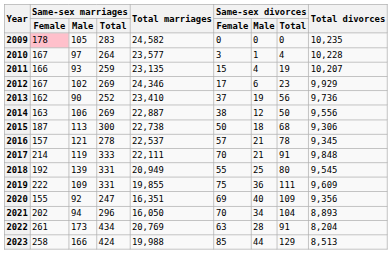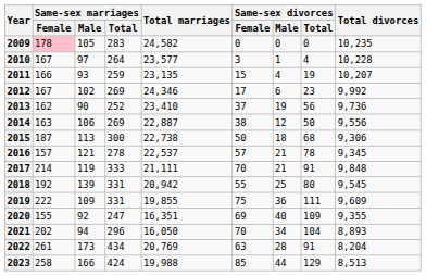 <table class="wikitable">
 <tr>
 <th rowspan=2>Year</th>
 <th colspan=3>Same-sex marriages</th>
 <th rowspan=2>Total marriages</th>
 <th colspan=3>Same-sex divorces</th>
 <th rowspan=2>Total divorces</th>
 </tr>
 <tr>
 <th>Female</th>
 <th>Male</th>
 <th>Total</th>
 <th>Female</th>
 <th>Male</th>
 <th>Total</th>
 </tr>
 <tr>
 <th>2009</th>
 <td style="background: pink;">178</td>
 <td>105</td>
 <td>283</td>
 <td>24,582</td>
 <td>0</td>
 <td>0</td>
 <td>0</td>
 <td>10,235</td>
 </tr>
 <tr>
 <th>2010</th>
 <td>167</td>
 <td>97</td>
 <td>264</td>
 <td>23,577</td>
 <td>3</td>
 <td>1</td>
 <td>4</td>
 <td>10,228</td>
 </tr>
 <tr>
 <th>2011</th>
 <td>166</td>
 <td>93</td>
 <td>259</td>
 <td>23,135</td>
 <td>15</td>
 <td>4</td>
 <td>19</td>
 <td>10,207</td>
 </tr>
 <tr>
 <th>2012</th>
 <td>167</td>
 <td>102</td>
 <td>269</td>
 <td>24,346</td>
 <td>17</td>
 <td>6</td>
 <td>23</td>
-<td>9,929</td>
+<td>9,992</td>
 </tr>
 <tr>
 <th>2013</th>
 <td>162</td>
 <td>90</td>
 <td>252</td>
 <td>23,410</td>
 <td>37</td>
 <td>19</td>
 <td>56</td>
 <td>9,736</td>
 </tr>
 <tr>
 <th>2014</th>
 <td>163</td>
 <td>106</td>
 <td>269</td>
 <td>22,887</td>
 <td>38</td>
 <td>12</td>
 <td>50</td>
 <td>9,556</td>
 </tr>
 <tr>
 <th>2015</th>
 <td>187</td>
 <td>113</td>
 <td>300</td>
 <td>22,738</td>
 <td>50</td>
 <td>18</td>
 <td>68</td>
 <td>9,306</td>
 </tr>
 <tr>
 <th>2016</th>
 <td>157</td>
 <td>121</td>
 <td>278</td>
 <td>22,537</td>
 <td>57</td>
 <td>21</td>
 <td>78</td>
 <td>9,345</td>
 </tr>
 <tr>
 <th>2017</th>
 <td>214</td>
 <td>119</td>
 <td>333</td>
-<td>22,111</td>
+<td>21,111</td>
 <td>70</td>
 <td>21</td>
 <td>91</td>
 <td>9,848</td>
 </tr>
 <tr>
 <th>2018</th>
 <td>192</td>
 <td>139</td>
 <td>331</td>
-<td>20,949</td>
+<td>20,942</td>
 <td>55</td>
 <td>25</td>
 <td>80</td>
 <td>9,545</td>
 </tr>
 <tr>
 <th>2019</th>
 <td>222</td>
 <td>109</td>
 <td>331</td>
 <td>19,855</td>
 <td>75</td>
 <td>36</td>
 <td>111</td>
 <td>9,609</td>
 </tr>
 <tr>
 <th>2020</th>
 <td>155</td>
 <td>92</td>
 <td>247</td>
 <td>16,351</td>
 <td>69</td>
 <td>40</td>
 <td>109</td>
-<td>9,356</td>
+<td>9,355</td>
 </tr>
 <tr>
 <th>2021</th>
 <td>202</td>
 <td>94</td>
 <td>296</td>
 <td>16,050</td>
 <td>70</td>
 <td>34</td>
 <td>104</td>
 <td>8,893</td>
 </tr>
 <tr>
 <th>2022</th>
 <td>261</td>
 <td>173</td>
 <td>434</td>
 <td>20,769</td>
 <td>63</td>
 <td>28</td>
 <td>91</td>
 <td>8,204</td>
 </tr>
 <tr>
 <th>2023</th>
 <td>258</td>
 <td>166</td>
 <td>424</td>
 <td>19,988</td>
 <td>85</td>
 <td>44</td>
 <td>129</td>
 <td>8,513</td>
 </tr>
 </table>
